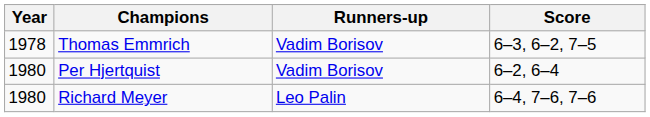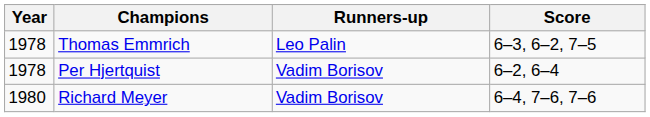 <table class="wikitable">
 <tr>
 <th style="width:40px">Year</th>
 <th style="width:200px">Champions</th>
 <th style="width:200px">Runners-up</th>
 <th style="width:140px" class="unsortable">Score</th>
 </tr>
 <tr>
 <td>1978</td>
 <td> <a href='#'>Thomas Emmrich</a></td>
-<td> <a href='#'>Vadim Borisov</a></td>
+<td> <a href='#'>Leo Palin</a></td>
 <td>6–3, 6–2, 7–5</td>
 </tr>
 <tr>
-<td>1980</td>
+<td>1978</td>
 <td> <a href='#'>Per Hjertquist</a></td>
 <td> <a href='#'>Vadim Borisov</a></td>
 <td>6–2, 6–4</td>
 </tr>
 <tr>
 <td>1980</td>
 <td> <a href='#'>Richard Meyer</a></td>
-<td> <a href='#'>Leo Palin</a></td>
+<td> <a href='#'>Vadim Borisov</a></td>
 <td>6–4, 7–6, 7–6</td>
 </tr>
 </table>
